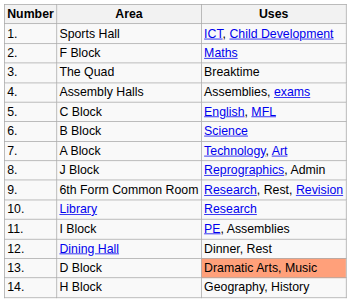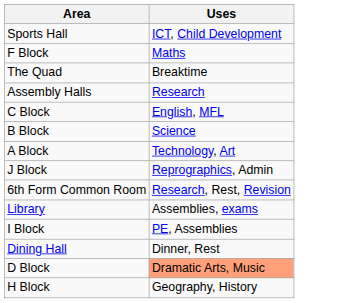 <table class="wikitable">
 <tr>
-<th>Number</th>
 <th>Area</th>
 <th>Uses</th>
 </tr>
 <tr>
-<td>1.</td>
 <td>Sports Hall</td>
 <td><a href='#'>ICT</a>, <a href='#'>Child Development</a></td>
 </tr>
 <tr>
-<td>2.</td>
 <td>F Block</td>
 <td><a href='#'>Maths</a></td>
 </tr>
 <tr>
-<td>3.</td>
 <td>The Quad</td>
 <td>Breaktime</td>
 </tr>
 <tr>
-<td>4.</td>
 <td>Assembly Halls</td>
-<td>Assemblies, <a href='#'>exams</a></td>
+<td><a href='#'>Research</a></td>
 </tr>
 <tr>
-<td>5.</td>
 <td>C Block</td>
 <td><a href='#'>English</a>, <a href='#'>MFL</a></td>
 </tr>
 <tr>
-<td>6.</td>
 <td>B Block</td>
 <td><a href='#'>Science</a></td>
 </tr>
 <tr>
-<td>7.</td>
 <td>A Block</td>
 <td><a href='#'>Technology</a>, <a href='#'>Art</a></td>
 </tr>
 <tr>
-<td>8.</td>
 <td>J Block</td>
 <td><a href='#'>Reprographics</a>, Admin</td>
 </tr>
 <tr>
-<td>9.</td>
 <td>6th Form Common Room</td>
 <td><a href='#'>Research</a>, Rest, <a href='#'>Revision</a></td>
 </tr>
 <tr>
-<td>10.</td>
 <td><a href='#'>Library</a></td>
-<td><a href='#'>Research</a></td>
+<td>Assemblies, <a href='#'>exams</a></td>
 </tr>
 <tr>
-<td>11.</td>
 <td>I Block</td>
 <td><a href='#'>PE</a>, Assemblies</td>
 </tr>
 <tr>
-<td>12.</td>
 <td><a href='#'>Dining Hall</a></td>
 <td>Dinner, Rest</td>
 </tr>
 <tr>
-<td>13.</td>
 <td>D Block</td>
 <td style="background: lightsalmon;">Dramatic Arts, Music</td>
 </tr>
 <tr>
-<td>14.</td>
 <td>H Block</td>
 <td>Geography, History</td>
 </tr>
 </table>
